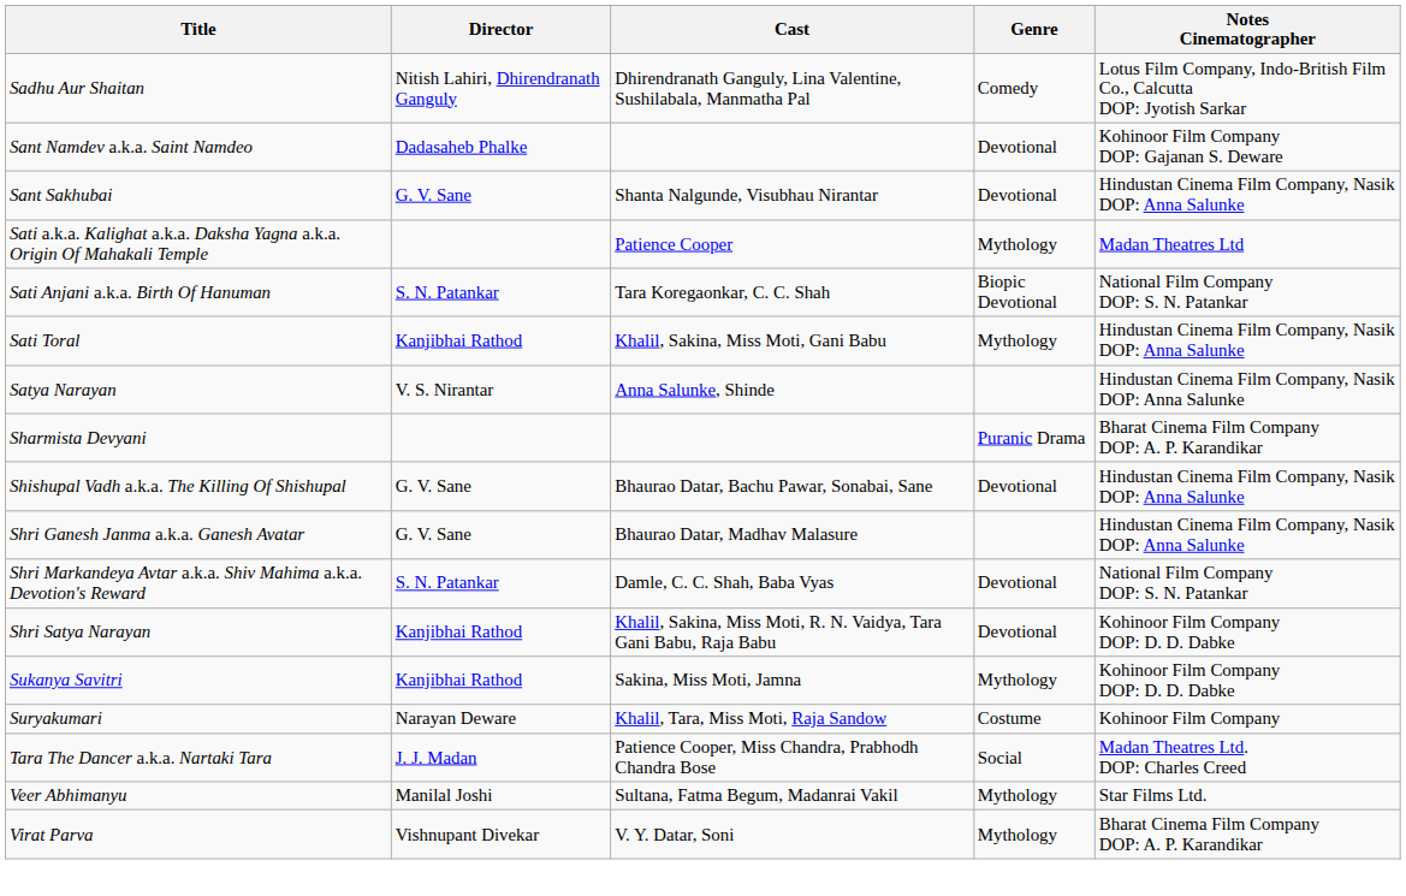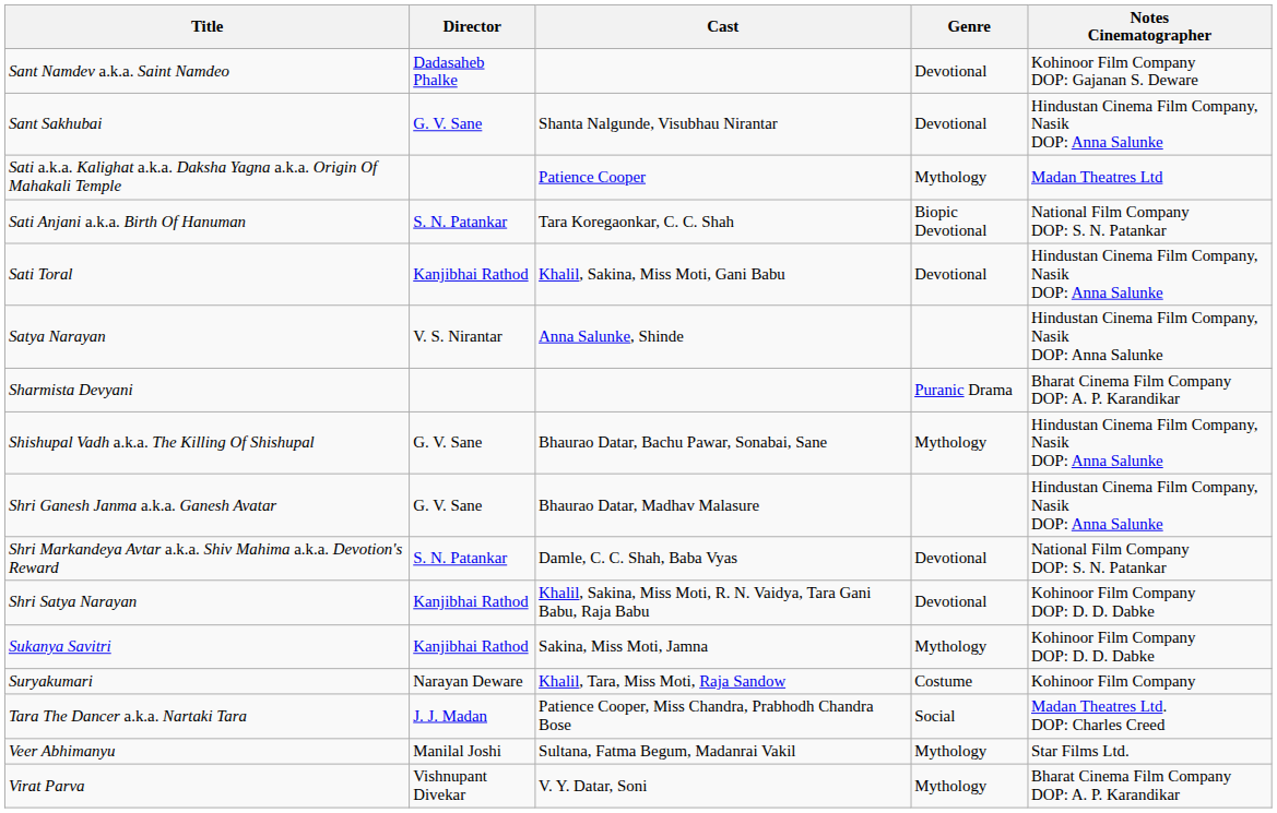 <table class="wikitable">
 <tr>
 <th>Title</th>
 <th>Director</th>
 <th>Cast</th>
 <th>Genre</th>
 <th>Notes<br>Cinematographer</th>
-</tr>
-<tr>
-<td><em>Sadhu Aur Shaitan</em></td>
-<td>Nitish Lahiri, <a href='#'>Dhirendranath Ganguly</a></td>
-<td>Dhirendranath Ganguly, Lina Valentine, Sushilabala, Manmatha Pal</td>
-<td>Comedy</td>
-<td>Lotus Film Company, Indo-British Film Co., Calcutta<br>DOP: Jyotish Sarkar</td>
 </tr>
 <tr>
 <td><em>Sant Namdev</em> a.k.a. <em>Saint Namdeo</em></td>
 <td><a href='#'>Dadasaheb Phalke</a></td>
 <td></td>
 <td>Devotional</td>
 <td>Kohinoor Film Company<br>DOP: Gajanan S. Deware</td>
 </tr>
 <tr>
 <td><em>Sant Sakhubai</em></td>
 <td><a href='#'>G. V. Sane</a></td>
 <td>Shanta Nalgunde, Visubhau Nirantar</td>
 <td>Devotional</td>
 <td>Hindustan Cinema Film Company, Nasik<br>DOP: <a href='#'>Anna Salunke</a></td>
 </tr>
 <tr>
 <td><em>Sati</em> a.k.a. <em>Kalighat</em> a.k.a. <em>Daksha Yagna</em> a.k.a. <em>Origin Of Mahakali Temple</em></td>
 <td></td>
 <td><a href='#'>Patience Cooper</a></td>
 <td>Mythology</td>
 <td><a href='#'>Madan Theatres Ltd</a></td>
 </tr>
 <tr>
 <td><em>Sati Anjani</em> a.k.a. <em>Birth Of Hanuman</em></td>
 <td><a href='#'>S. N. Patankar</a></td>
 <td>Tara Koregaonkar,  C. C. Shah</td>
 <td>Biopic Devotional</td>
 <td>National Film Company<br>DOP: S. N. Patankar</td>
 </tr>
 <tr>
 <td><em>Sati Toral</em></td>
 <td><a href='#'>Kanjibhai Rathod</a></td>
 <td><a href='#'>Khalil</a>, Sakina, Miss Moti, Gani Babu</td>
-<td>Mythology</td>
+<td>Devotional</td>
 <td>Hindustan Cinema Film Company, Nasik<br>DOP: <a href='#'>Anna Salunke</a></td>
 </tr>
 <tr>
 <td><em>Satya Narayan</em></td>
 <td>V. S. Nirantar</td>
 <td><a href='#'>Anna Salunke</a>, Shinde</td>
 <td></td>
 <td>Hindustan Cinema Film Company, Nasik<br>DOP: Anna Salunke</td>
 </tr>
 <tr>
 <td><em>Sharmista Devyani</em></td>
 <td></td>
 <td></td>
 <td><a href='#'>Puranic</a> Drama</td>
 <td>Bharat Cinema Film Company<br>DOP: A. P. Karandikar</td>
 </tr>
 <tr>
 <td><em>Shishupal Vadh</em> a.k.a. <em>The Killing Of Shishupal</em></td>
 <td>G. V. Sane</td>
 <td>Bhaurao Datar, Bachu Pawar, Sonabai, Sane</td>
-<td>Devotional</td>
+<td>Mythology</td>
 <td>Hindustan Cinema Film Company, Nasik<br>DOP: <a href='#'>Anna Salunke</a></td>
 </tr>
 <tr>
 <td><em>Shri Ganesh Janma</em> a.k.a. <em>Ganesh Avatar</em></td>
 <td>G. V. Sane</td>
 <td>Bhaurao Datar, Madhav Malasure</td>
 <td></td>
 <td>Hindustan Cinema Film Company, Nasik<br>DOP: <a href='#'>Anna Salunke</a></td>
 </tr>
 <tr>
 <td><em>Shri Markandeya Avtar</em> a.k.a. <em>Shiv Mahima</em> a.k.a. <em>Devotion's Reward</em></td>
 <td><a href='#'>S. N. Patankar</a></td>
 <td>Damle, C. C. Shah, Baba Vyas</td>
 <td>Devotional</td>
 <td>National Film Company<br>DOP: S. N. Patankar</td>
 </tr>
 <tr>
 <td><em>Shri Satya Narayan</em></td>
 <td><a href='#'>Kanjibhai Rathod</a></td>
 <td><a href='#'>Khalil</a>, Sakina, Miss Moti, R. N. Vaidya, Tara Gani Babu, Raja Babu</td>
 <td>Devotional</td>
 <td>Kohinoor Film Company<br>DOP: D. D. Dabke</td>
 </tr>
 <tr>
 <td><em><a href='#'>Sukanya Savitri</a></em></td>
 <td><a href='#'>Kanjibhai Rathod</a></td>
 <td>Sakina, Miss Moti, Jamna</td>
 <td>Mythology</td>
 <td>Kohinoor Film Company<br>DOP: D. D. Dabke</td>
 </tr>
 <tr>
 <td><em>Suryakumari</em></td>
 <td>Narayan Deware</td>
 <td><a href='#'>Khalil</a>, Tara, Miss Moti, <a href='#'>Raja Sandow</a></td>
 <td>Costume</td>
 <td>Kohinoor Film Company</td>
 </tr>
 <tr>
 <td><em>Tara The Dancer</em> a.k.a. <em>Nartaki Tara</em></td>
 <td><a href='#'>J. J. Madan</a></td>
 <td>Patience Cooper, Miss Chandra, Prabhodh Chandra Bose</td>
 <td>Social</td>
 <td><a href='#'>Madan Theatres Ltd</a>.<br>DOP: Charles Creed</td>
 </tr>
 <tr>
 <td><em>Veer Abhimanyu</em></td>
 <td>Manilal Joshi</td>
 <td>Sultana, Fatma Begum, Madanrai Vakil</td>
 <td>Mythology</td>
 <td>Star Films Ltd.</td>
 </tr>
 <tr>
 <td><em>Virat Parva</em></td>
 <td>Vishnupant Divekar</td>
 <td>V. Y. Datar, Soni</td>
 <td>Mythology</td>
 <td>Bharat Cinema Film Company<br>DOP: A. P. Karandikar</td>
 </tr>
 </table>
